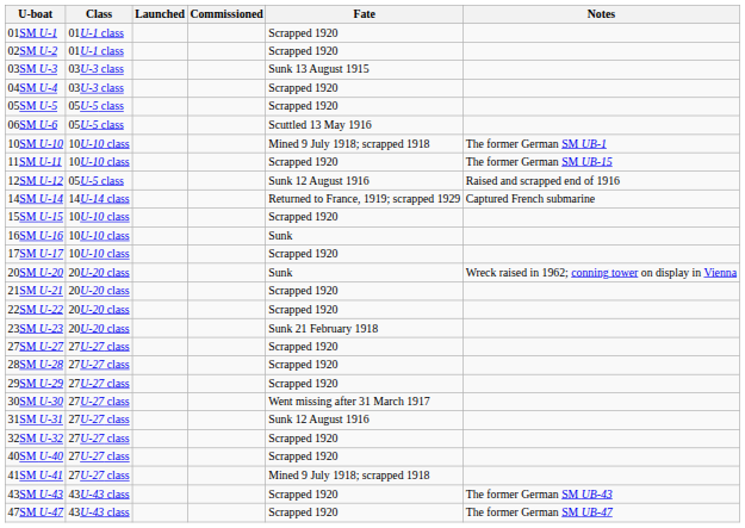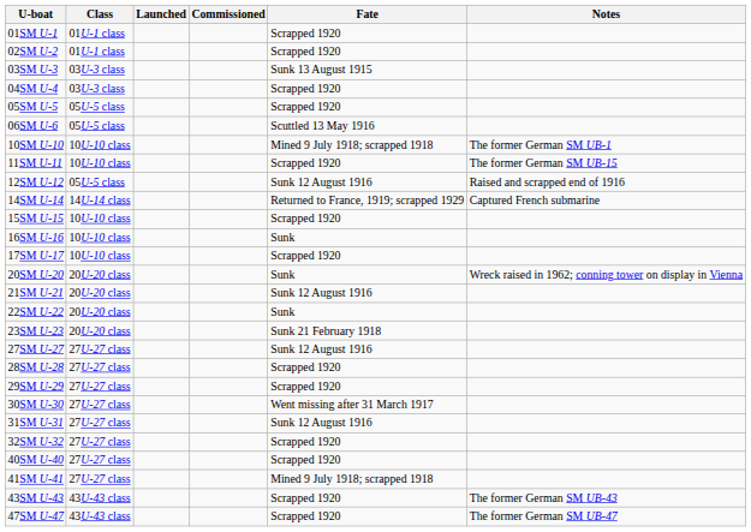 <table class="wikitable nowraplinks sortable">
 <tr>
 <th>U-boat</th>
 <th>Class</th>
 <th>Launched</th>
 <th>Commissioned</th>
 <th>Fate</th>
 <th>Notes</th>
 </tr>
 <tr>
 <td><span>01</span><a href='#'>SM <em>U-1</em></a></td>
 <td><span>01</span><a href='#'><em>U-1</em> class</a></td>
 <td></td>
 <td></td>
 <td>Scrapped 1920</td>
 <td></td>
 </tr>
 <tr>
 <td><span>02</span><a href='#'>SM <em>U-2</em></a></td>
 <td><span>01</span><a href='#'><em>U-1</em> class</a></td>
 <td></td>
 <td></td>
 <td>Scrapped 1920</td>
 <td></td>
 </tr>
 <tr>
 <td><span>03</span><a href='#'>SM <em>U-3</em></a></td>
 <td><span>03</span><a href='#'><em>U-3</em> class</a></td>
 <td></td>
 <td></td>
 <td>Sunk 13 August 1915</td>
 <td></td>
 </tr>
 <tr>
 <td><span>04</span><a href='#'>SM <em>U-4</em></a></td>
 <td><span>03</span><a href='#'><em>U-3</em> class</a></td>
 <td></td>
 <td></td>
 <td>Scrapped 1920</td>
 <td></td>
 </tr>
 <tr>
 <td><span>05</span><a href='#'>SM <em>U-5</em></a></td>
 <td><span>05</span><a href='#'><em>U-5</em> class</a></td>
 <td></td>
 <td></td>
 <td>Scrapped 1920</td>
 <td></td>
 </tr>
 <tr>
 <td><span>06</span><a href='#'>SM <em>U-6</em></a></td>
 <td><span>05</span><a href='#'><em>U-5</em> class</a></td>
 <td></td>
 <td></td>
 <td>Scuttled 13 May 1916</td>
 <td></td>
 </tr>
 <tr>
 <td><span>10</span><a href='#'>SM <em>U-10</em></a></td>
 <td><span>10</span><a href='#'><em>U-10</em> class</a></td>
 <td></td>
 <td></td>
 <td>Mined 9 July 1918; scrapped 1918</td>
 <td>The former German <a href='#'>SM <em>UB-1</em></a></td>
 </tr>
 <tr>
 <td><span>11</span><a href='#'>SM <em>U-11</em></a></td>
 <td><span>10</span><a href='#'><em>U-10</em> class</a></td>
 <td></td>
 <td></td>
 <td>Scrapped 1920</td>
 <td>The former German <a href='#'>SM <em>UB-15</em></a></td>
 </tr>
 <tr>
 <td><span>12</span><a href='#'>SM <em>U-12</em></a></td>
 <td><span>05</span><a href='#'><em>U-5</em> class</a></td>
 <td></td>
 <td></td>
 <td>Sunk 12 August 1916</td>
 <td>Raised and scrapped end of 1916</td>
 </tr>
 <tr>
 <td><span>14</span><a href='#'>SM <em>U-14</em></a></td>
 <td><span>14</span><a href='#'><em>U-14</em> class</a></td>
 <td></td>
 <td></td>
 <td>Returned to France, 1919; scrapped 1929</td>
 <td>Captured French submarine </td>
 </tr>
 <tr>
 <td><span>15</span><a href='#'>SM <em>U-15</em></a></td>
 <td><span>10</span><a href='#'><em>U-10</em> class</a></td>
 <td></td>
 <td></td>
 <td>Scrapped 1920</td>
 <td></td>
 </tr>
 <tr>
 <td><span>16</span><a href='#'>SM <em>U-16</em></a></td>
 <td><span>10</span><a href='#'><em>U-10</em> class</a></td>
 <td></td>
 <td></td>
 <td>Sunk</td>
 <td></td>
 </tr>
 <tr>
 <td><span>17</span><a href='#'>SM <em>U-17</em></a></td>
 <td><span>10</span><a href='#'><em>U-10</em> class</a></td>
 <td></td>
 <td></td>
 <td>Scrapped 1920</td>
 <td></td>
 </tr>
 <tr>
 <td><span>20</span><a href='#'>SM <em>U-20</em></a></td>
 <td><span>20</span><a href='#'><em>U-20</em> class</a></td>
 <td></td>
 <td></td>
 <td>Sunk</td>
 <td>Wreck raised in 1962; <a href='#'>conning tower</a> on display in <a href='#'>Vienna</a></td>
 </tr>
 <tr>
 <td><span>21</span><a href='#'>SM <em>U-21</em></a></td>
 <td><span>20</span><a href='#'><em>U-20</em> class</a></td>
 <td></td>
 <td></td>
-<td>Scrapped 1920</td>
+<td>Sunk 12 August 1916</td>
 <td></td>
 </tr>
 <tr>
 <td><span>22</span><a href='#'>SM <em>U-22</em></a></td>
 <td><span>20</span><a href='#'><em>U-20</em> class</a></td>
 <td></td>
 <td></td>
-<td>Scrapped 1920</td>
+<td>Sunk</td>
 <td></td>
 </tr>
 <tr>
 <td><span>23</span><a href='#'>SM <em>U-23</em></a></td>
 <td><span>20</span><a href='#'><em>U-20</em> class</a></td>
 <td></td>
 <td></td>
 <td>Sunk 21 February 1918</td>
 <td></td>
 </tr>
 <tr>
 <td><span>27</span><a href='#'>SM <em>U-27</em></a></td>
 <td><span>27</span><a href='#'><em>U-27</em> class</a></td>
 <td></td>
 <td></td>
-<td>Scrapped 1920</td>
+<td>Sunk 12 August 1916</td>
 <td></td>
 </tr>
 <tr>
 <td><span>28</span><a href='#'>SM <em>U-28</em></a></td>
 <td><span>27</span><a href='#'><em>U-27</em> class</a></td>
 <td></td>
 <td></td>
 <td>Scrapped 1920</td>
 <td></td>
 </tr>
 <tr>
 <td><span>29</span><a href='#'>SM <em>U-29</em></a></td>
 <td><span>27</span><a href='#'><em>U-27</em> class</a></td>
 <td></td>
 <td></td>
 <td>Scrapped 1920</td>
 <td></td>
 </tr>
 <tr>
 <td><span>30</span><a href='#'>SM <em>U-30</em></a></td>
 <td><span>27</span><a href='#'><em>U-27</em> class</a></td>
 <td></td>
 <td></td>
 <td>Went missing after 31 March 1917</td>
 <td></td>
 </tr>
 <tr>
 <td><span>31</span><a href='#'>SM <em>U-31</em></a></td>
 <td><span>27</span><a href='#'><em>U-27</em> class</a></td>
 <td></td>
 <td></td>
 <td>Sunk 12 August 1916</td>
 <td></td>
 </tr>
 <tr>
 <td><span>32</span><a href='#'>SM <em>U-32</em></a></td>
 <td><span>27</span><a href='#'><em>U-27</em> class</a></td>
 <td></td>
 <td></td>
 <td>Scrapped 1920</td>
 <td></td>
 </tr>
 <tr>
 <td><span>40</span><a href='#'>SM <em>U-40</em></a></td>
 <td><span>27</span><a href='#'><em>U-27</em> class</a></td>
 <td></td>
 <td></td>
 <td>Scrapped 1920</td>
 <td></td>
 </tr>
 <tr>
 <td><span>41</span><a href='#'>SM <em>U-41</em></a></td>
 <td><span>27</span><a href='#'><em>U-27</em> class</a></td>
 <td></td>
 <td></td>
 <td>Mined 9 July 1918; scrapped 1918</td>
 <td></td>
 </tr>
 <tr>
 <td><span>43</span><a href='#'>SM <em>U-43</em></a></td>
 <td><span>43</span><a href='#'><em>U-43</em> class</a></td>
 <td></td>
 <td></td>
 <td>Scrapped 1920</td>
 <td>The former German <a href='#'>SM <em>UB-43</em></a></td>
 </tr>
 <tr>
 <td><span>47</span><a href='#'>SM <em>U-47</em></a></td>
 <td><span>43</span><a href='#'><em>U-43</em> class</a></td>
 <td></td>
 <td></td>
 <td>Scrapped 1920</td>
 <td>The former German <a href='#'>SM <em>UB-47</em></a></td>
 </tr>
 </table>
